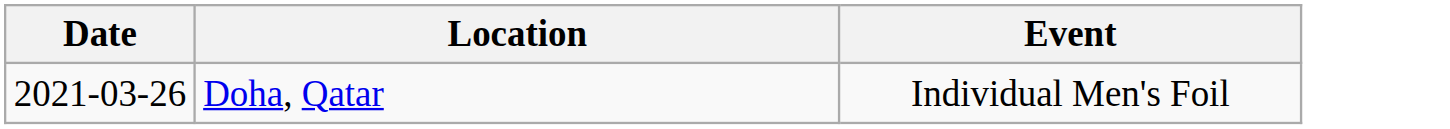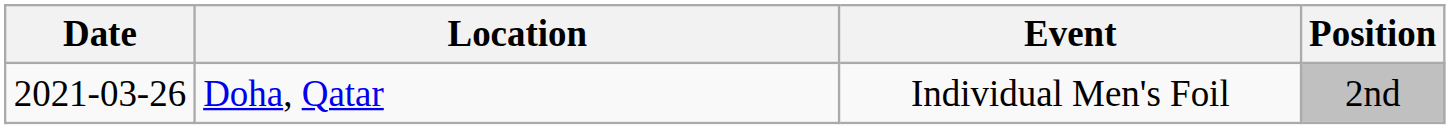 <table class="wikitable" style="text-align:center;">
 <tr>
 <th>Date</th>
 <th style="width:17em">Location</th>
 <th style="width:12em">Event</th>
+<th>Position</th>
 </tr>
 <tr>
 <td>2021-03-26</td>
 <td rowspan="1" align="left"> <a href='#'>Doha</a>, <a href='#'>Qatar</a></td>
 <td>Individual Men's Foil</td>
+<td bgcolor="silver">2nd</td>
 </tr>
 </table>
